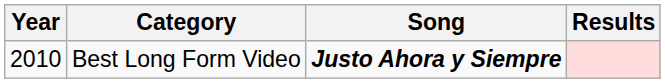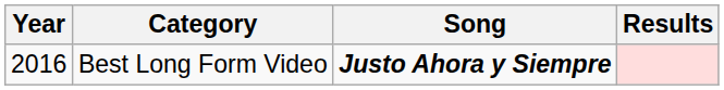 <table class="wikitable">
 <tr>
 <th>Year</th>
 <th>Category</th>
 <th>Song</th>
 <th>Results</th>
 </tr>
 <tr>
-<td>2010</td>
+<td>2016</td>
 <td>Best Long Form Video</td>
 <td><strong><em>Justo Ahora y Siempre</em></strong></td>
 <td style="background: #ffdddd"></td>
 </tr>
 </table>
